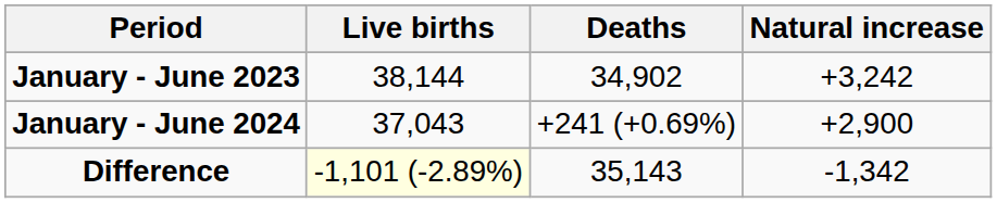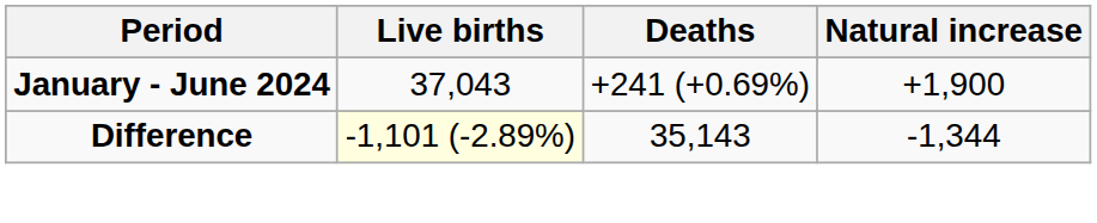 <table class="wikitable" style="text-align:center;">
 <tr>
 <th>Period</th>
 <th>Live births</th>
 <th>Deaths</th>
 <th>Natural increase</th>
 </tr>
 <tr>
-<td><strong>January - June 2023</strong></td>
-<td>38,144</td>
-<td>34,902</td>
-<td>+3,242</td>
-</tr>
-<tr>
 <td><strong>January - June 2024</strong></td>
 <td>37,043</td>
 <td> +241 (+0.69%)</td>
-<td>+2,900</td>
+<td>+1,900</td>
 </tr>
 <tr>
 <td><strong>Difference</strong></td>
 <td style="background: lightyellow;"> -1,101 (-2.89%)</td>
 <td>35,143</td>
-<td> -1,342</td>
+<td> -1,344</td>
 </tr>
 </table>
